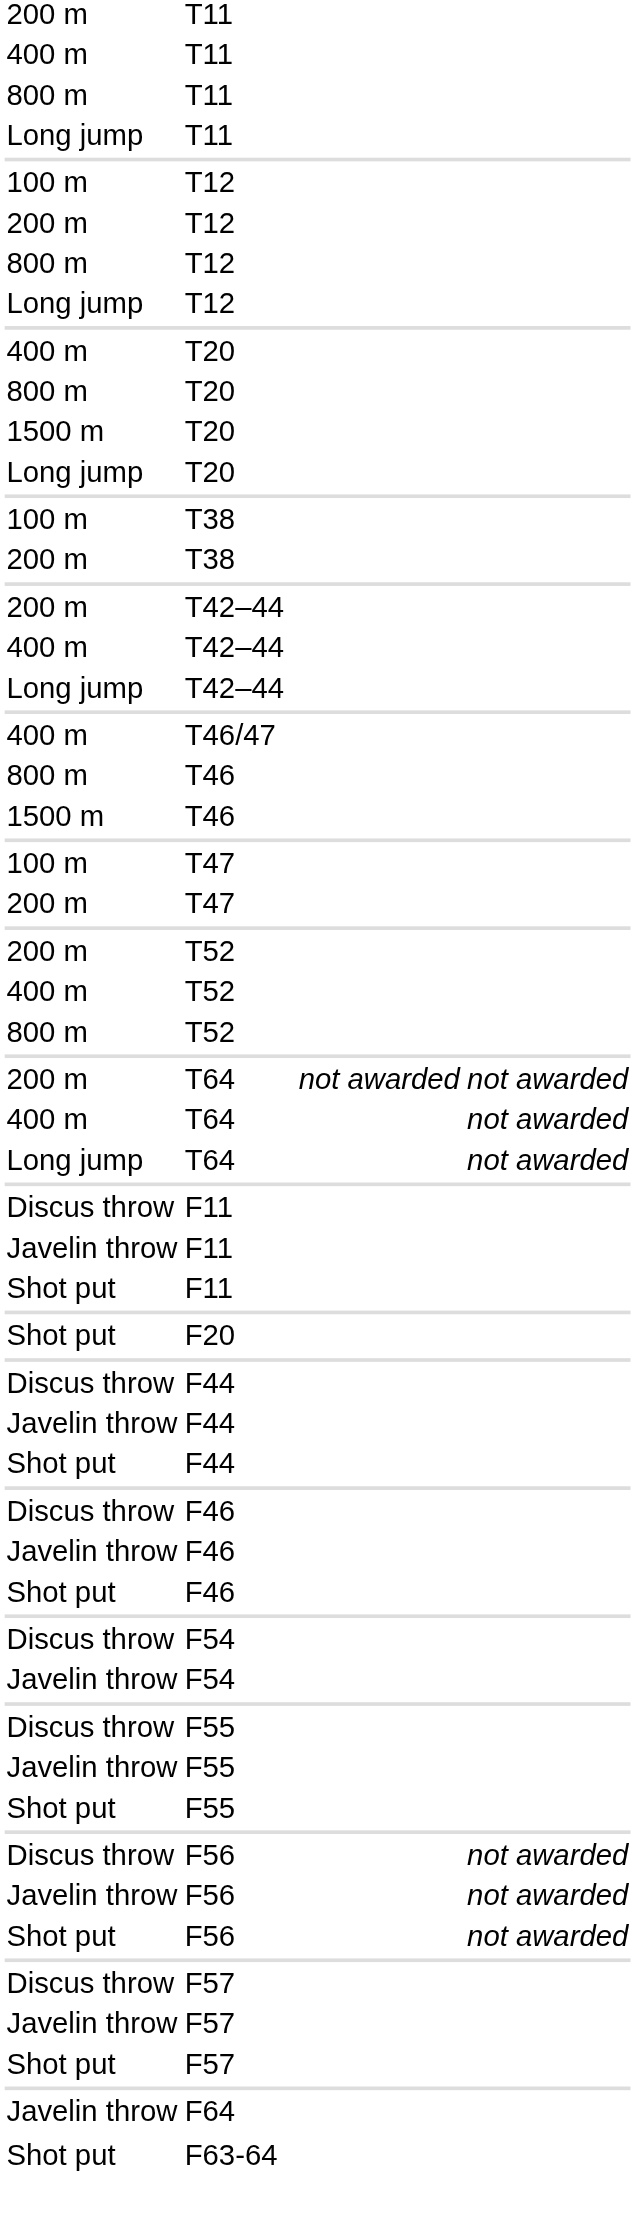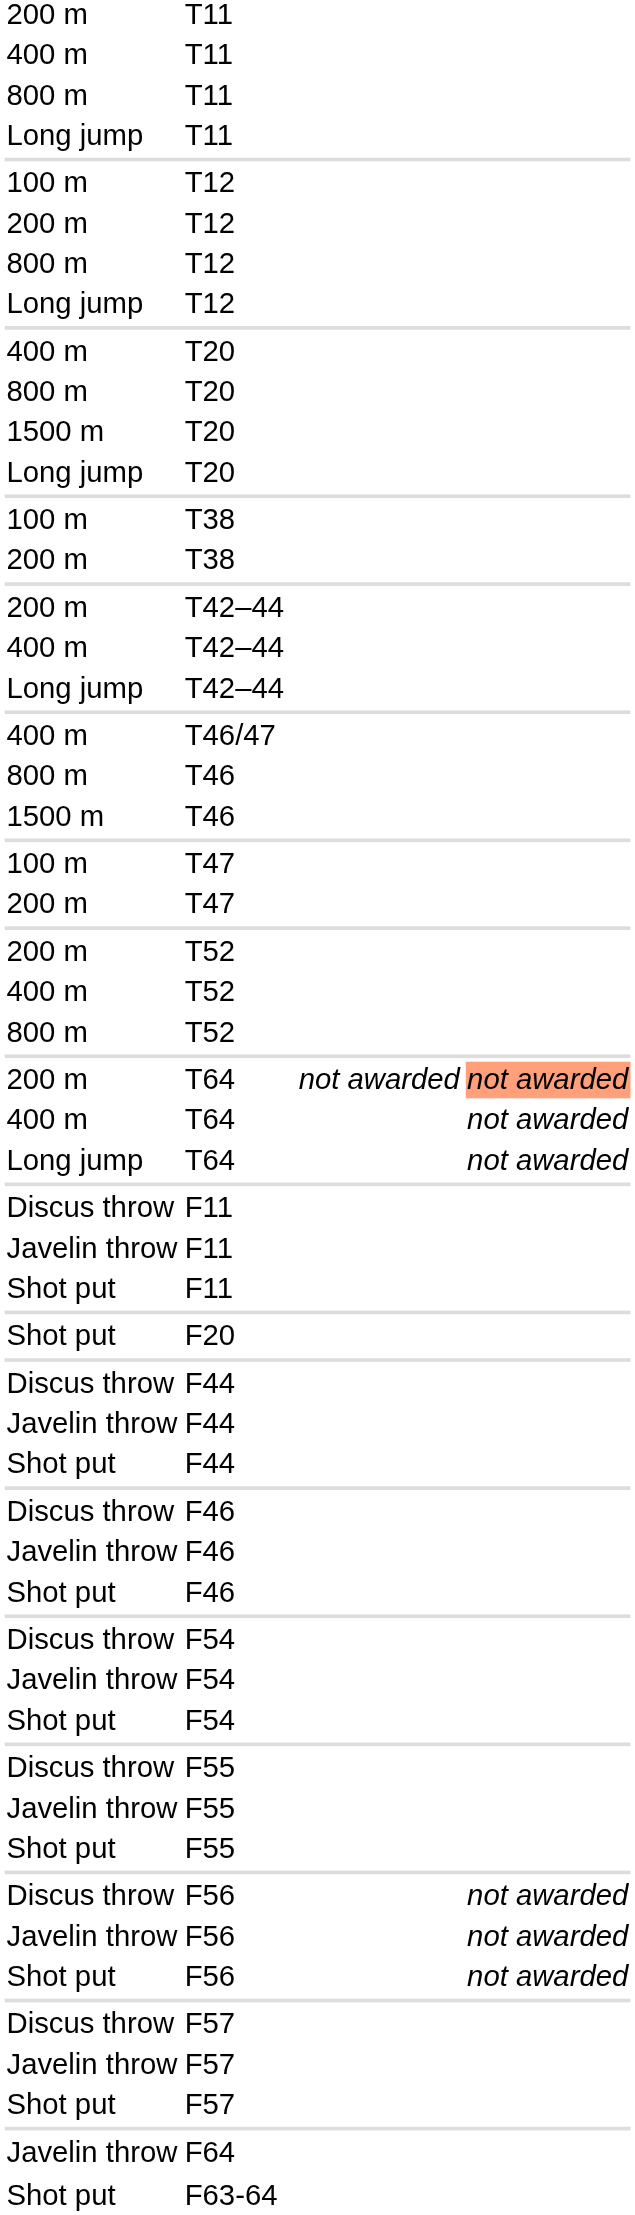 <table>
 <tr>
 <td>200 m</td>
 <td>T11</td>
 <td nowrap=true></td>
 <td nowrap=true></td>
 <td nowrap=true></td>
 </tr>
 <tr>
 <td>400 m</td>
 <td>T11</td>
 <td nowrap=true></td>
 <td nowrap=true></td>
 <td nowrap=true></td>
 </tr>
 <tr>
 <td>800 m</td>
 <td>T11</td>
 <td nowrap=true></td>
 <td nowrap=true></td>
 <td nowrap=true></td>
 </tr>
 <tr>
 <td>Long jump</td>
 <td>T11</td>
 <td nowrap=true></td>
 <td nowrap=true></td>
 <td nowrap=true></td>
 </tr>
 <tr>
 <td bgcolor=#dddddd colspan="5"></td>
 </tr>
 <tr>
 <td>100 m</td>
 <td>T12</td>
 <td nowrap=true></td>
 <td nowrap=true></td>
 <td nowrap=true></td>
 </tr>
 <tr>
 <td>200 m</td>
 <td>T12</td>
 <td nowrap=true></td>
 <td nowrap=true></td>
 <td nowrap=true></td>
 </tr>
 <tr>
 <td>800 m</td>
 <td>T12</td>
 <td nowrap=true></td>
 <td nowrap=true></td>
 <td nowrap=true></td>
 </tr>
 <tr>
 <td>Long jump</td>
 <td>T12</td>
 <td nowrap=true></td>
 <td nowrap=true></td>
 <td nowrap=true></td>
 </tr>
 <tr>
 <td bgcolor=#dddddd colspan="5"></td>
 </tr>
 <tr>
 <td>400 m</td>
 <td>T20</td>
 <td nowrap=true></td>
 <td nowrap=true></td>
 <td nowrap=true></td>
 </tr>
 <tr>
 <td>800 m</td>
 <td>T20</td>
 <td nowrap=true></td>
 <td nowrap=true></td>
 <td nowrap=true></td>
 </tr>
 <tr>
 <td>1500 m</td>
 <td>T20</td>
 <td nowrap=true></td>
 <td nowrap=true></td>
 <td nowrap=true></td>
 </tr>
 <tr>
 <td>Long jump</td>
 <td>T20</td>
 <td nowrap=true></td>
 <td nowrap=true></td>
 <td nowrap=true></td>
 </tr>
 <tr>
 <td bgcolor=#dddddd colspan="5"></td>
 </tr>
 <tr>
 <td>100 m</td>
 <td>T38</td>
 <td nowrap=true></td>
 <td nowrap=true></td>
 <td nowrap=true></td>
 </tr>
 <tr>
 <td>200 m</td>
 <td>T38</td>
 <td nowrap=true></td>
 <td nowrap=true></td>
 <td nowrap=true></td>
 </tr>
 <tr>
 <td bgcolor=#dddddd colspan="5"></td>
 </tr>
 <tr>
 <td>200 m</td>
 <td>T42–44</td>
 <td nowrap=true></td>
 <td nowrap=true></td>
 <td nowrap=true></td>
 </tr>
 <tr>
 <td>400 m</td>
 <td>T42–44</td>
 <td nowrap=true></td>
 <td nowrap=true></td>
 <td nowrap=true></td>
 </tr>
 <tr>
 <td>Long jump</td>
 <td>T42–44</td>
 <td nowrap=true></td>
 <td nowrap=true></td>
 <td nowrap=true></td>
 </tr>
 <tr>
 <td bgcolor=#dddddd colspan="5"></td>
 </tr>
 <tr>
 <td>400 m</td>
 <td>T46/47</td>
 <td nowrap=true></td>
 <td nowrap=true></td>
 <td nowrap=true></td>
 </tr>
 <tr>
 <td>800 m</td>
 <td>T46</td>
 <td nowrap=true></td>
 <td nowrap=true></td>
 <td nowrap=true></td>
 </tr>
 <tr>
 <td>1500 m</td>
 <td>T46</td>
 <td nowrap=true></td>
 <td nowrap=true></td>
 <td nowrap=true></td>
 </tr>
 <tr>
 <td bgcolor=#dddddd colspan="5"></td>
 </tr>
 <tr>
 <td>100 m</td>
 <td>T47</td>
 <td nowrap=true></td>
 <td nowrap=true></td>
 <td nowrap=true></td>
 </tr>
 <tr>
 <td>200 m</td>
 <td>T47</td>
 <td nowrap=true></td>
 <td nowrap=true></td>
 <td nowrap=true></td>
 </tr>
 <tr>
 <td bgcolor=#dddddd colspan="5"></td>
 </tr>
 <tr>
 <td>200 m</td>
 <td>T52</td>
 <td nowrap=true></td>
 <td nowrap=true></td>
 <td nowrap=true></td>
 </tr>
 <tr>
 <td>400 m</td>
 <td>T52</td>
 <td nowrap=true></td>
 <td nowrap=true></td>
 <td nowrap=true></td>
 </tr>
 <tr>
 <td>800 m</td>
 <td>T52</td>
 <td nowrap=true></td>
 <td nowrap=true></td>
 <td nowrap=true></td>
 </tr>
 <tr>
 <td bgcolor=#dddddd colspan="5"></td>
 </tr>
 <tr>
 <td>200 m</td>
 <td>T64</td>
 <td nowrap=true></td>
 <td><em>not awarded</em></td>
-<td><em>not awarded</em></td>
+<td style="background: lightsalmon;"><em>not awarded</em></td>
 </tr>
 <tr>
 <td>400 m</td>
 <td>T64</td>
 <td nowrap=true></td>
 <td nowrap=true></td>
 <td><em>not awarded</em></td>
 </tr>
 <tr>
 <td>Long jump</td>
 <td>T64</td>
 <td nowrap=true></td>
 <td nowrap=true></td>
 <td><em>not awarded</em></td>
 </tr>
 <tr>
 <td bgcolor=#dddddd colspan="5"></td>
 </tr>
 <tr>
 <td>Discus throw</td>
 <td>F11</td>
 <td nowrap=true></td>
 <td nowrap=true></td>
 <td nowrap=true></td>
 </tr>
 <tr>
 <td>Javelin throw</td>
 <td>F11</td>
 <td nowrap=true></td>
 <td nowrap=true></td>
 <td nowrap=true></td>
 </tr>
 <tr>
 <td>Shot put</td>
 <td>F11</td>
 <td nowrap=true></td>
 <td nowrap=true></td>
 <td nowrap=true></td>
 </tr>
 <tr>
 <td bgcolor=#dddddd colspan="5"></td>
 </tr>
 <tr>
 <td>Shot put</td>
 <td>F20</td>
 <td nowrap=true></td>
 <td nowrap=true></td>
 <td nowrap=true></td>
 </tr>
 <tr>
 <td bgcolor=#dddddd colspan="5"></td>
 </tr>
 <tr>
 <td>Discus throw</td>
 <td>F44</td>
 <td nowrap=true></td>
 <td nowrap=true></td>
 <td nowrap=true></td>
 </tr>
 <tr>
 <td>Javelin throw</td>
 <td>F44</td>
 <td nowrap=true></td>
 <td nowrap=true></td>
 <td nowrap=true></td>
 </tr>
 <tr>
 <td>Shot put</td>
 <td>F44</td>
 <td nowrap=true></td>
 <td nowrap=true></td>
 <td nowrap=true></td>
 </tr>
 <tr>
 <td bgcolor=#dddddd colspan="5"></td>
 </tr>
 <tr>
 <td>Discus throw</td>
 <td>F46</td>
 <td nowrap=true></td>
 <td nowrap=true></td>
 <td nowrap=true></td>
 </tr>
 <tr>
 <td>Javelin throw</td>
 <td>F46</td>
 <td nowrap=true></td>
 <td nowrap=true></td>
 <td nowrap=true></td>
 </tr>
 <tr>
 <td>Shot put</td>
 <td>F46</td>
 <td nowrap=true></td>
 <td nowrap=true></td>
 <td nowrap=true></td>
 </tr>
 <tr>
 <td bgcolor=#dddddd colspan="5"></td>
 </tr>
 <tr>
 <td>Discus throw</td>
 <td>F54</td>
 <td nowrap=true></td>
 <td nowrap=true></td>
 <td nowrap=true></td>
 </tr>
 <tr>
 <td>Javelin throw</td>
 <td>F54</td>
 <td nowrap=true></td>
 <td nowrap=true></td>
 <td nowrap=true></td>
 </tr>
 <tr>
+<td>Shot put</td>
+<td>F54</td>
+<td nowrap=true></td>
+<td nowrap=true></td>
+<td nowrap=true></td>
+</tr>
+<tr>
 <td bgcolor=#dddddd colspan="5"></td>
 </tr>
 <tr>
 <td>Discus throw</td>
 <td>F55</td>
 <td nowrap=true></td>
 <td nowrap=true></td>
 <td nowrap=true></td>
 </tr>
 <tr>
 <td>Javelin throw</td>
 <td>F55</td>
 <td nowrap=true></td>
 <td nowrap=true></td>
 <td nowrap=true></td>
 </tr>
 <tr>
 <td>Shot put</td>
 <td>F55</td>
 <td nowrap=true></td>
 <td nowrap=true></td>
 <td nowrap=true></td>
 </tr>
 <tr>
 <td bgcolor=#dddddd colspan="5"></td>
 </tr>
 <tr>
 <td>Discus throw</td>
 <td>F56</td>
 <td nowrap=true></td>
 <td nowrap=true></td>
 <td><em>not awarded</em></td>
 </tr>
 <tr>
 <td>Javelin throw</td>
 <td>F56</td>
 <td nowrap=true></td>
 <td nowrap=true></td>
 <td><em>not awarded</em></td>
 </tr>
 <tr>
 <td>Shot put</td>
 <td>F56</td>
 <td nowrap=true></td>
 <td nowrap=true></td>
 <td><em>not awarded</em></td>
 </tr>
 <tr>
 <td bgcolor=#dddddd colspan="5"></td>
 </tr>
 <tr>
 <td>Discus throw</td>
 <td>F57</td>
 <td nowrap=true></td>
 <td nowrap=true></td>
 <td nowrap=true></td>
 </tr>
 <tr>
 <td>Javelin throw</td>
 <td>F57</td>
 <td nowrap=true></td>
 <td nowrap=true></td>
 <td nowrap=true></td>
 </tr>
 <tr>
 <td>Shot put</td>
 <td>F57</td>
 <td nowrap=true></td>
 <td nowrap=true></td>
 <td nowrap=true></td>
 </tr>
 <tr>
 <td bgcolor=#dddddd colspan="5"></td>
 </tr>
 <tr>
 <td>Javelin throw</td>
 <td>F64</td>
 <td nowrap=true></td>
 <td nowrap=true></td>
 <td nowrap=true></td>
 </tr>
 <tr>
 </tr>
 <tr>
 <td>Shot put</td>
 <td>F63-64</td>
 <td nowrap=true></td>
 <td nowrap=true></td>
 <td nowrap=true></td>
 </tr>
 </table>
